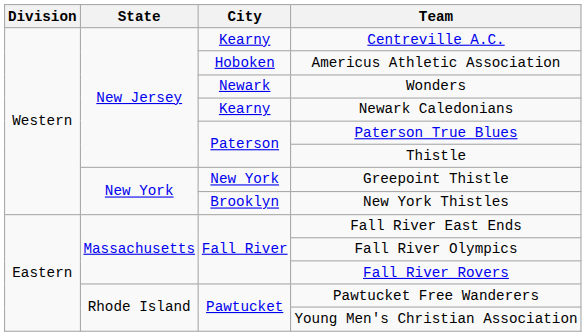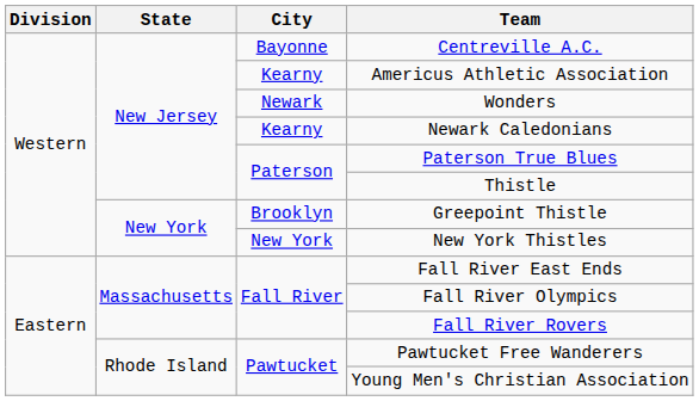 <table class= "wikitable sortable" style="text-align:center">
 <tr>
 <th>Division</th>
 <th>State</th>
 <th>City</th>
 <th>Team</th>
 </tr>
 <tr>
 <td rowspan=8>Western</td>
 <td rowspan=6><a href='#'>New Jersey</a></td>
-<td><a href='#'>Kearny</a></td>
+<td><a href='#'>Bayonne</a></td>
 <td><a href='#'>Centreville A.C.</a></td>
 </tr>
 <tr>
-<td><a href='#'>Hoboken</a></td>
+<td><a href='#'>Kearny</a></td>
 <td>Americus Athletic Association</td>
 </tr>
 <tr>
 <td><a href='#'>Newark</a></td>
 <td>Wonders</td>
 </tr>
 <tr>
 <td><a href='#'>Kearny</a></td>
 <td>Newark Caledonians</td>
 </tr>
 <tr>
 <td rowspan=2><a href='#'>Paterson</a></td>
 <td><a href='#'>Paterson True Blues</a></td>
 </tr>
 <tr>
 <td>Thistle</td>
 </tr>
 <tr>
 <td rowspan=2><a href='#'>New York</a></td>
-<td><a href='#'>New York</a></td>
+<td><a href='#'>Brooklyn</a></td>
 <td>Greepoint Thistle</td>
 </tr>
 <tr>
-<td><a href='#'>Brooklyn</a></td>
+<td><a href='#'>New York</a></td>
 <td>New York Thistles</td>
 </tr>
 <tr>
 <td rowspan=5>Eastern</td>
 <td rowspan=3><a href='#'>Massachusetts</a></td>
 <td rowspan=3><a href='#'>Fall River</a></td>
 <td>Fall River East Ends</td>
 </tr>
 <tr>
 <td>Fall River Olympics</td>
 </tr>
 <tr>
 <td><a href='#'>Fall River Rovers</a></td>
 </tr>
 <tr>
 <td rowspan=2>Rhode Island</td>
 <td rowspan=2><a href='#'>Pawtucket</a></td>
 <td>Pawtucket Free Wanderers</td>
 </tr>
 <tr>
 <td>Young Men's Christian Association</td>
 </tr>
 </table>
